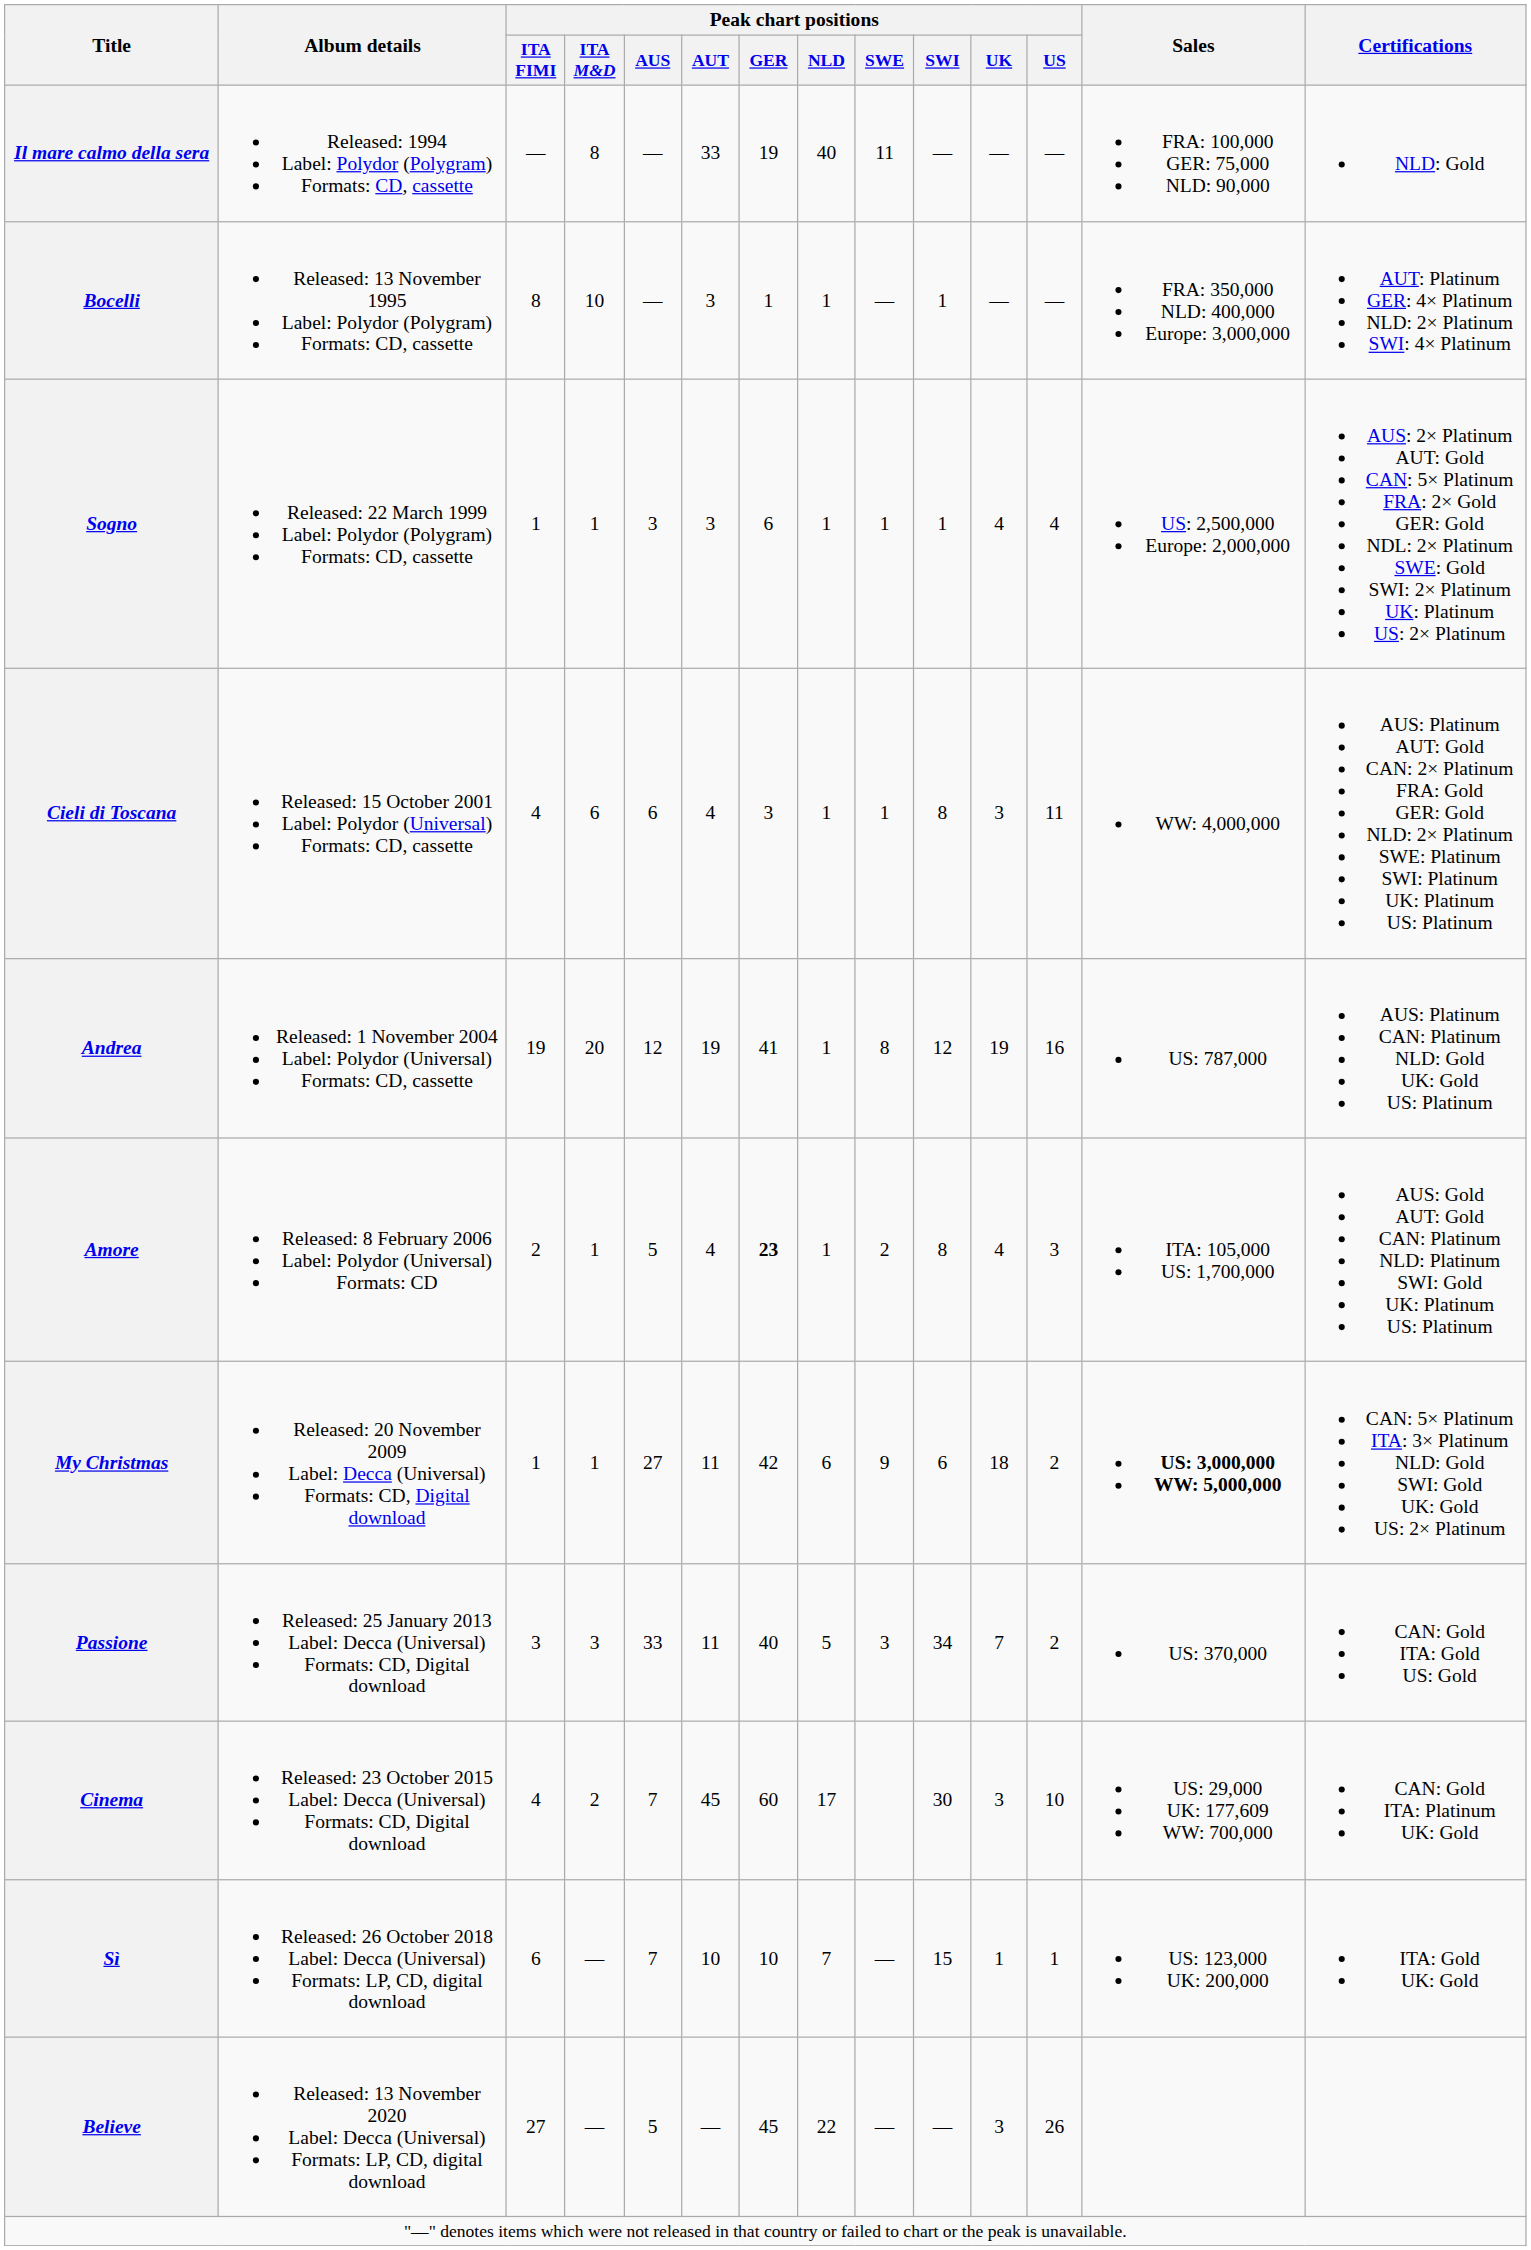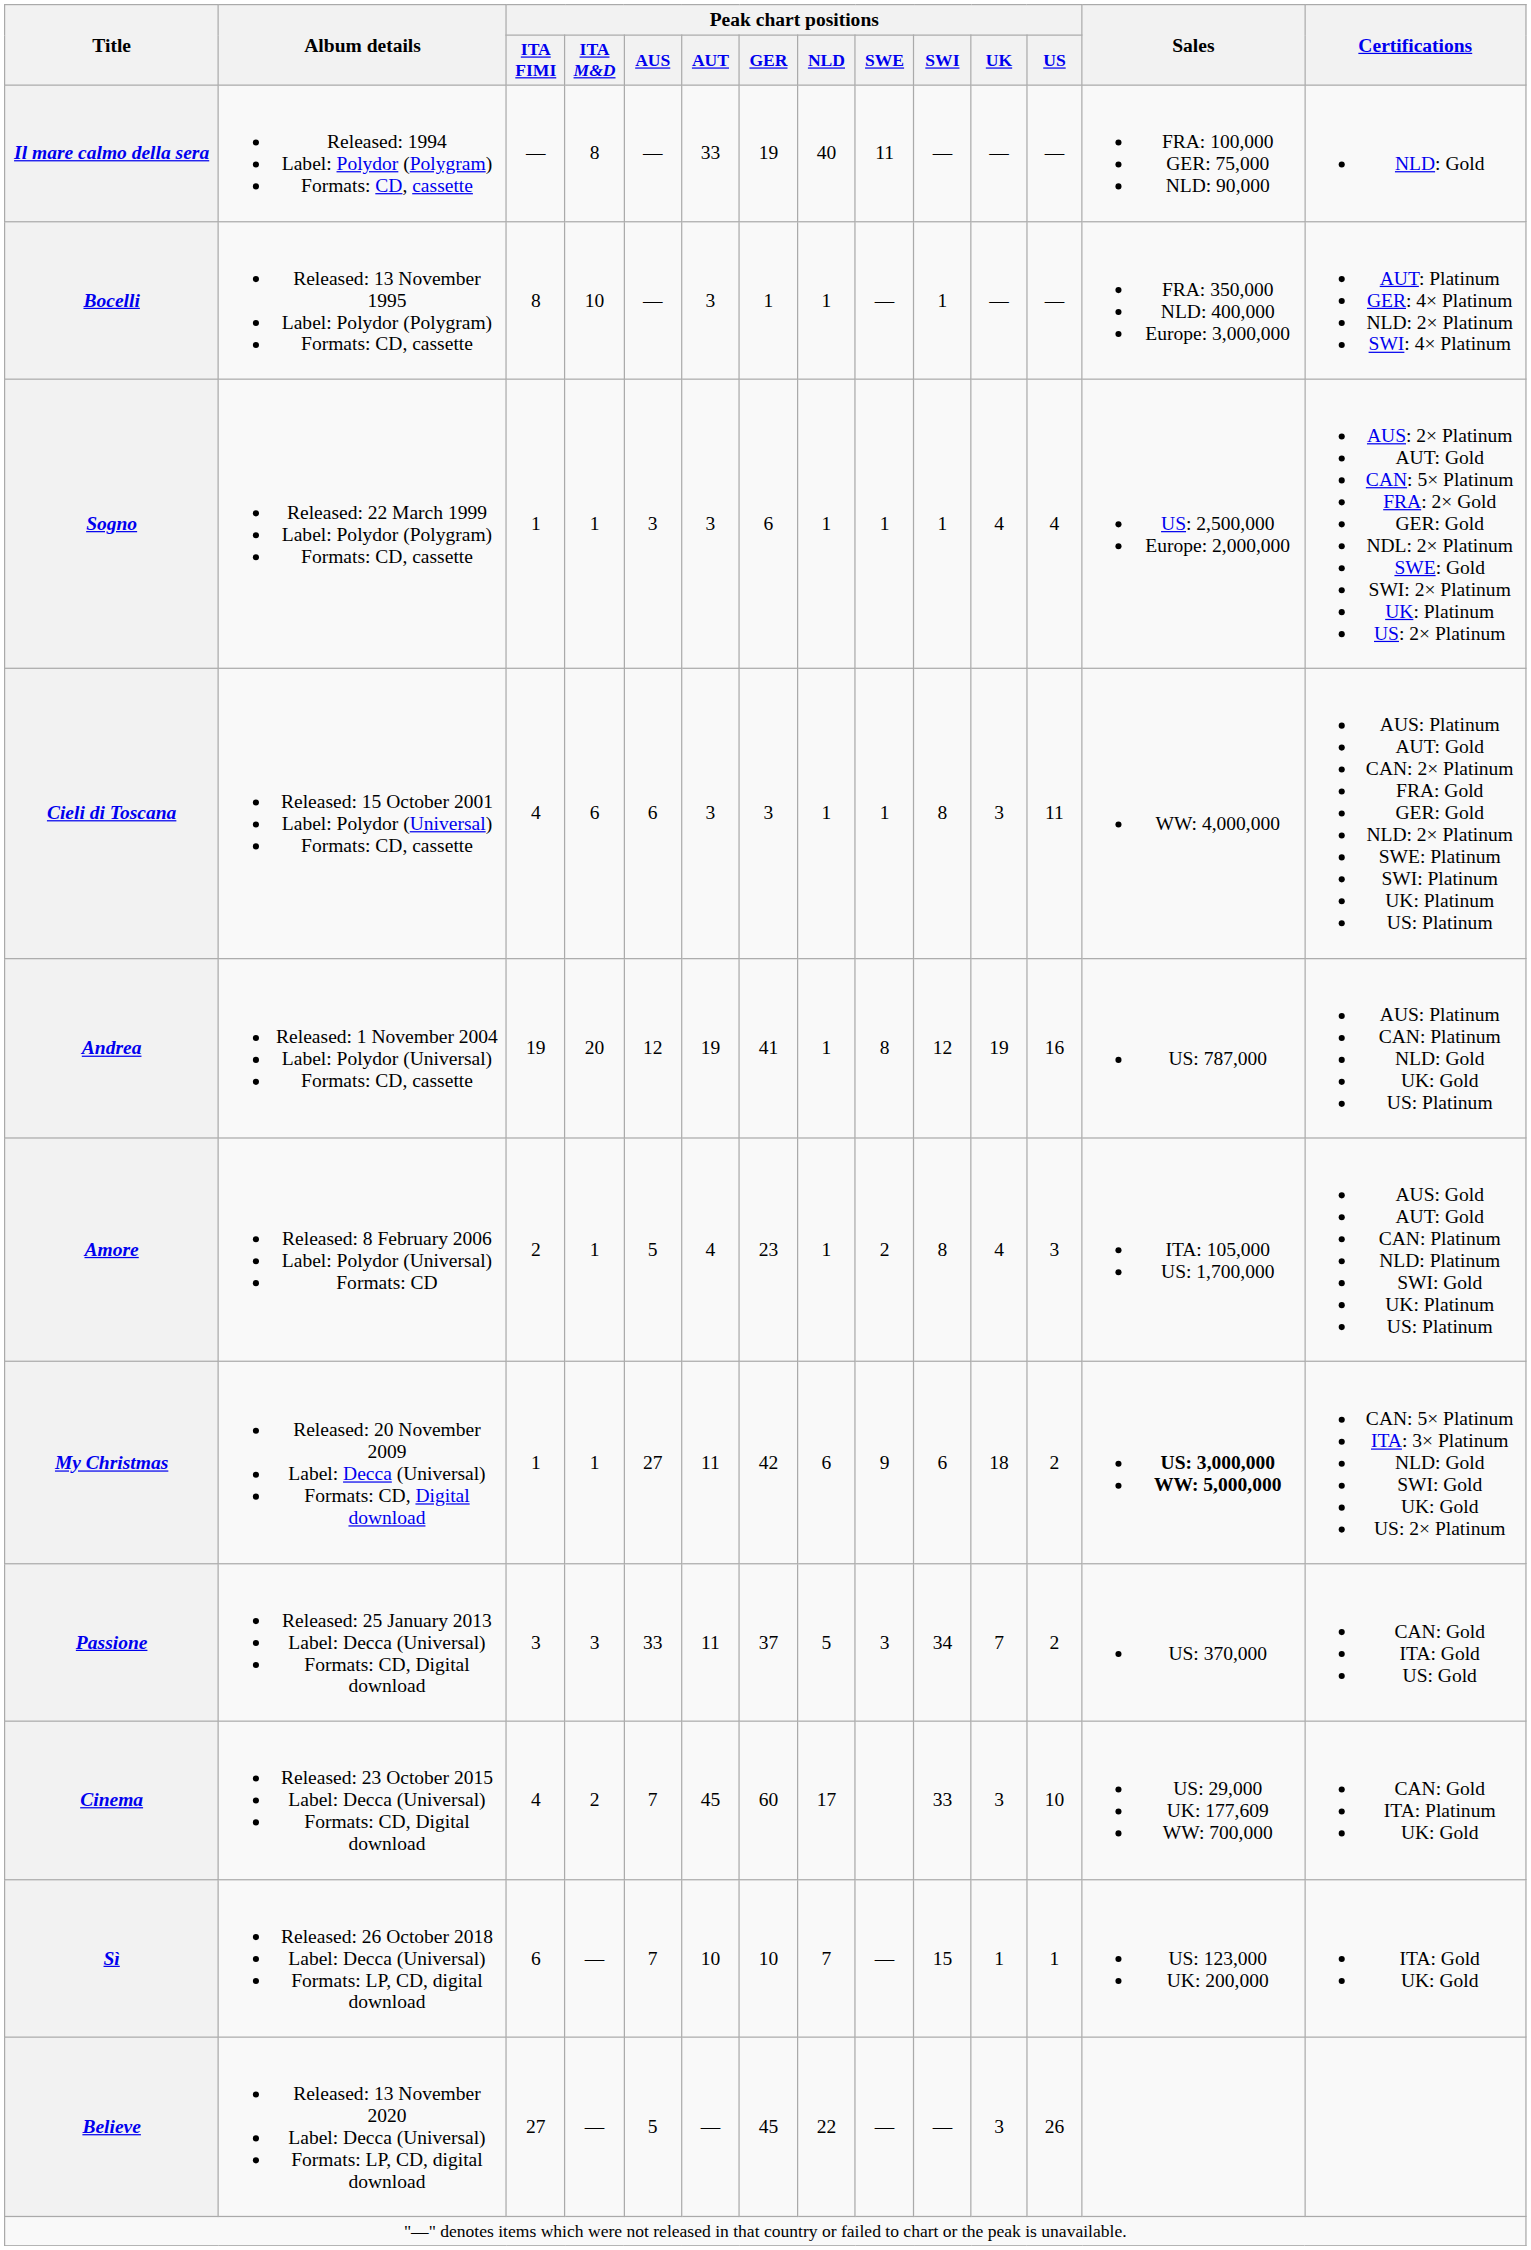 <table class="wikitable plainrowheaders" style="text-align:center;">
 <tr>
 <th scope="col" rowspan="2" style="width:12em;">Title</th>
 <th scope="col" rowspan="2" style="width:16em;">Album details</th>
 <th scope="col" colspan="10">Peak chart positions</th>
 <th scope="col" rowspan="2" style="width:12em;">Sales</th>
 <th scope="col" rowspan="2" style="width:12em;"><a href='#'>Certifications</a></th>
 </tr>
 <tr>
 <th scope="col" style="width:3em;font-size:90%;"><a href='#'>ITA<br>FIMI</a><br></th>
 <th scope="col" style="width:3em;font-size:90%;"><a href='#'>ITA<br><em>M&D</em></a><br></th>
 <th scope="col" style="width:3em;font-size:90%;"><a href='#'>AUS</a><br></th>
 <th scope="col" style="width:3em;font-size:90%;"><a href='#'>AUT</a><br></th>
 <th scope="col" style="width:3em;font-size:90%;"><a href='#'>GER</a><br></th>
 <th scope="col" style="width:3em;font-size:90%;"><a href='#'>NLD</a><br></th>
 <th scope="col" style="width:3em;font-size:90%;"><a href='#'>SWE</a><br></th>
 <th scope="col" style="width:3em;font-size:90%;"><a href='#'>SWI</a><br></th>
 <th scope="col" style="width:3em;font-size:90%;"><a href='#'>UK</a><br></th>
 <th scope="col" style="width:3em;font-size:90%;"><a href='#'>US</a><br></th>
 </tr>
 <tr>
 <th scope="row"><em><a href='#'>Il mare calmo della sera</a></em></th>
 <td><br><ul><li>Released: 1994</li><li>Label: <a href='#'>Polydor</a> (<a href='#'>Polygram</a>)</li><li>Formats: <a href='#'>CD</a>, <a href='#'>cassette</a></li></ul></td>
 <td>—</td>
 <td>8</td>
 <td>—</td>
 <td>33</td>
 <td>19</td>
 <td>40</td>
 <td>11</td>
 <td>—</td>
 <td>—</td>
 <td>—</td>
 <td><br><ul><li>FRA: 100,000</li><li>GER: 75,000</li><li>NLD: 90,000</li></ul></td>
 <td><br><ul><li><a href='#'>NLD</a>: Gold</li></ul></td>
 </tr>
 <tr>
 <th scope="row"><em><a href='#'>Bocelli</a></em></th>
 <td><br><ul><li>Released: 13 November 1995</li><li>Label: Polydor (Polygram)</li><li>Formats: CD, cassette</li></ul></td>
 <td>8</td>
 <td>10</td>
 <td>—</td>
 <td>3</td>
 <td>1</td>
 <td>1</td>
 <td>—</td>
 <td>1</td>
 <td>—</td>
 <td>—</td>
 <td><br><ul><li>FRA: 350,000</li><li>NLD: 400,000</li><li>Europe: 3,000,000</li></ul></td>
 <td><br><ul><li><a href='#'>AUT</a>: Platinum</li><li><a href='#'>GER</a>: 4× Platinum</li><li>NLD: 2× Platinum</li><li><a href='#'>SWI</a>: 4× Platinum</li></ul></td>
 </tr>
 <tr>
 <th scope="row"><em><a href='#'>Sogno</a></em></th>
 <td><br><ul><li>Released: 22 March 1999</li><li>Label: Polydor (Polygram)</li><li>Formats: CD, cassette</li></ul></td>
 <td>1</td>
 <td>1</td>
 <td>3</td>
 <td>3</td>
 <td>6</td>
 <td>1</td>
 <td>1</td>
 <td>1</td>
 <td>4</td>
 <td>4</td>
 <td><br><ul><li><a href='#'>US</a>: 2,500,000</li><li>Europe: 2,000,000</li></ul></td>
 <td><br><ul><li><a href='#'>AUS</a>: 2× Platinum</li><li>AUT: Gold</li><li><a href='#'>CAN</a>: 5× Platinum</li><li><a href='#'>FRA</a>: 2× Gold</li><li>GER: Gold</li><li>NDL: 2× Platinum</li><li><a href='#'>SWE</a>: Gold</li><li>SWI: 2× Platinum</li><li><a href='#'>UK</a>: Platinum</li><li><a href='#'>US</a>: 2× Platinum</li></ul></td>
 </tr>
 <tr>
 <th scope="row"><em><a href='#'>Cieli di Toscana</a></em></th>
 <td><br><ul><li>Released: 15 October 2001</li><li>Label: Polydor (<a href='#'>Universal</a>)</li><li>Formats: CD, cassette</li></ul></td>
 <td>4</td>
 <td>6</td>
 <td>6</td>
-<td>4</td>
+<td>3</td>
 <td>3</td>
 <td>1</td>
 <td>1</td>
 <td>8</td>
 <td>3</td>
 <td>11</td>
 <td><br><ul><li>WW: 4,000,000</li></ul></td>
 <td><br><ul><li>AUS: Platinum</li><li>AUT: Gold</li><li>CAN: 2× Platinum</li><li>FRA: Gold</li><li>GER: Gold</li><li>NLD: 2× Platinum</li><li>SWE: Platinum</li><li>SWI: Platinum</li><li>UK: Platinum</li><li>US: Platinum</li></ul></td>
 </tr>
 <tr>
 <th scope="row"><em><a href='#'>Andrea</a></em></th>
 <td><br><ul><li>Released: 1 November 2004</li><li>Label: Polydor (Universal)</li><li>Formats: CD, cassette</li></ul></td>
 <td>19</td>
 <td>20</td>
 <td>12</td>
 <td>19</td>
 <td>41</td>
 <td>1</td>
 <td>8</td>
 <td>12</td>
 <td>19</td>
 <td>16</td>
 <td><br><ul><li>US: 787,000</li></ul></td>
 <td><br><ul><li>AUS: Platinum</li><li>CAN: Platinum</li><li>NLD: Gold</li><li>UK: Gold</li><li>US: Platinum</li></ul></td>
 </tr>
 <tr>
 <th scope="row"><em><a href='#'>Amore</a></em></th>
 <td><br><ul><li>Released: 8 February 2006</li><li>Label: Polydor (Universal)</li><li>Formats: CD</li></ul></td>
 <td>2</td>
 <td>1</td>
 <td>5</td>
 <td>4</td>
-<td><strong>23</strong></td>
+<td>23</td>
 <td>1</td>
 <td>2</td>
 <td>8</td>
 <td>4</td>
 <td>3</td>
 <td><br><ul><li>ITA: 105,000</li><li>US: 1,700,000</li></ul></td>
 <td><br><ul><li>AUS: Gold</li><li>AUT: Gold</li><li>CAN: Platinum</li><li>NLD: Platinum</li><li>SWI: Gold</li><li>UK: Platinum</li><li>US: Platinum</li></ul></td>
 </tr>
 <tr>
 <th scope="row"><em><a href='#'>My Christmas</a></em></th>
 <td><br><ul><li>Released: 20 November 2009</li><li>Label: <a href='#'>Decca</a> (Universal)</li><li>Formats: CD, <a href='#'>Digital download</a></li></ul></td>
 <td>1</td>
 <td>1</td>
 <td>27</td>
 <td>11</td>
 <td>42</td>
 <td>6</td>
 <td>9</td>
 <td>6</td>
 <td>18</td>
 <td>2</td>
 <td><strong><br><ul><li>US: 3,000,000</li><li>WW: 5,000,000</li></ul></strong></td>
 <td><br><ul><li>CAN: 5× Platinum</li><li><a href='#'>ITA</a>: 3× Platinum</li><li>NLD: Gold</li><li>SWI: Gold</li><li>UK: Gold</li><li>US: 2× Platinum</li></ul></td>
 </tr>
 <tr>
 <th scope="row"><em><a href='#'>Passione</a></em></th>
 <td><br><ul><li>Released: 25 January 2013</li><li>Label: Decca (Universal)</li><li>Formats: CD, Digital download</li></ul></td>
 <td>3</td>
 <td>3</td>
 <td>33</td>
 <td>11</td>
-<td>40</td>
+<td>37</td>
 <td>5</td>
 <td>3</td>
 <td>34</td>
 <td>7</td>
 <td>2</td>
 <td><br><ul><li>US: 370,000</li></ul></td>
 <td><br><ul><li>CAN: Gold</li><li>ITA: Gold</li><li>US: Gold</li></ul></td>
 </tr>
 <tr>
 <th scope="row"><em><a href='#'>Cinema</a></em></th>
 <td><br><ul><li>Released: 23 October 2015</li><li>Label: Decca (Universal)</li><li>Formats: CD, Digital download</li></ul></td>
 <td>4</td>
 <td>2</td>
 <td>7</td>
 <td>45</td>
 <td>60</td>
 <td>17</td>
 <td></td>
-<td>30</td>
+<td>33</td>
 <td>3</td>
 <td>10</td>
 <td><br><ul><li>US: 29,000</li><li>UK: 177,609</li><li>WW: 700,000</li></ul></td>
 <td><br><ul><li>CAN: Gold</li><li>ITA: Platinum</li><li>UK: Gold</li></ul></td>
 </tr>
 <tr>
 <th scope="row"><em><a href='#'>Sì</a></em></th>
 <td><br><ul><li>Released: 26 October 2018</li><li>Label: Decca (Universal)</li><li>Formats: LP, CD, digital download</li></ul></td>
 <td>6</td>
 <td>—</td>
 <td>7</td>
 <td>10</td>
 <td>10</td>
 <td>7</td>
 <td>—</td>
 <td>15</td>
 <td>1</td>
 <td>1<br></td>
 <td><br><ul><li>US: 123,000</li><li>UK: 200,000</li></ul></td>
 <td><br><ul><li>ITA: Gold</li><li>UK: Gold</li></ul></td>
 </tr>
 <tr>
 <th scope="row"><em><a href='#'>Believe</a></em></th>
 <td><br><ul><li>Released: 13 November 2020</li><li>Label: Decca (Universal)</li><li>Formats: LP, CD, digital download</li></ul></td>
 <td>27</td>
 <td>—</td>
 <td>5</td>
 <td>—</td>
 <td>45</td>
 <td>22</td>
 <td>—</td>
 <td>—</td>
 <td>3</td>
 <td>26</td>
 <td></td>
 <td></td>
 </tr>
 <tr>
 <td colspan="15" style="text-align:center; font-size:90%;">"—" denotes items which were not released in that country or failed to chart or the peak is unavailable.</td>
 </tr>
 </table>
